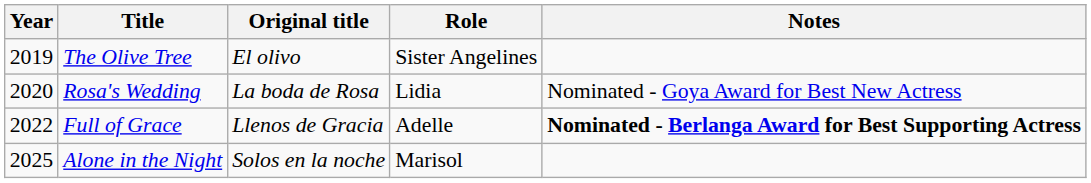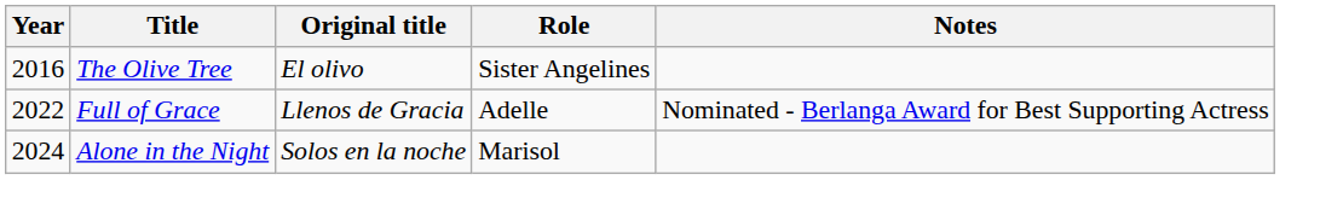 <table class="wikitable sortable">
 <tr>
 <th>Year</th>
 <th>Title</th>
 <th>Original title</th>
 <th>Role</th>
 <th class="unsortable">Notes</th>
 </tr>
 <tr>
-<td>2019</td>
+<td>2016</td>
 <td><em><a href='#'>The Olive Tree</a></em></td>
 <td><em>El olivo</em></td>
 <td>Sister Angelines</td>
 <td></td>
 </tr>
 <tr>
-<td>2020</td>
-<td><em><a href='#'>Rosa's Wedding</a></em></td>
-<td><em>La boda de Rosa</em></td>
-<td>Lidia</td>
-<td>Nominated - <a href='#'>Goya Award for Best New Actress</a></td>
-</tr>
-<tr>
 <td>2022</td>
 <td><em><a href='#'>Full of Grace</a></em></td>
 <td><em>Llenos de Gracia</em></td>
 <td>Adelle</td>
-<td><strong>Nominated - <a href='#'>Berlanga Award</a> for Best Supporting Actress</strong></td>
+<td>Nominated - <a href='#'>Berlanga Award</a> for Best Supporting Actress</td>
 </tr>
 <tr>
-<td>2025</td>
+<td>2024</td>
 <td><em><a href='#'>Alone in the Night</a></em></td>
 <td><em>Solos en la noche</em></td>
 <td>Marisol</td>
 </tr>
 </table>
